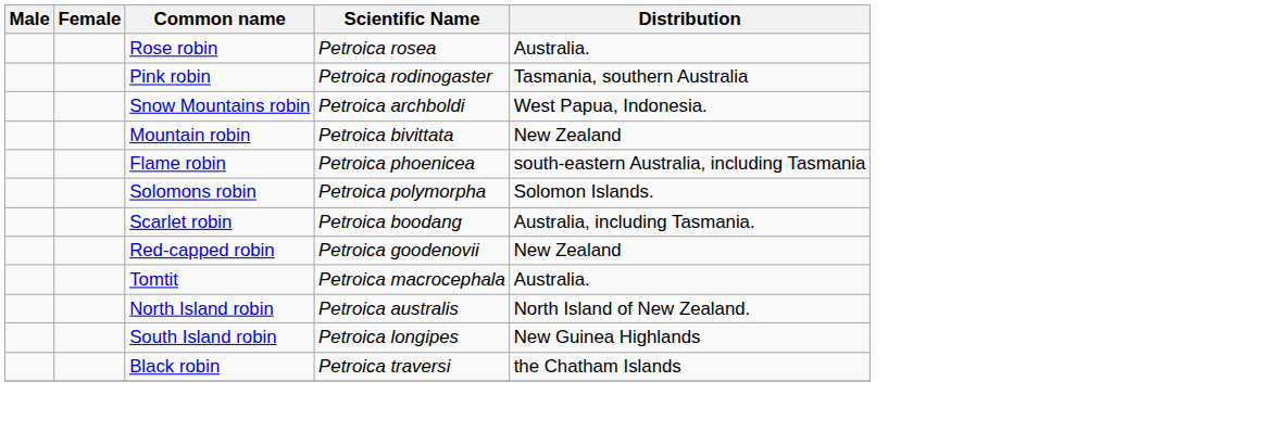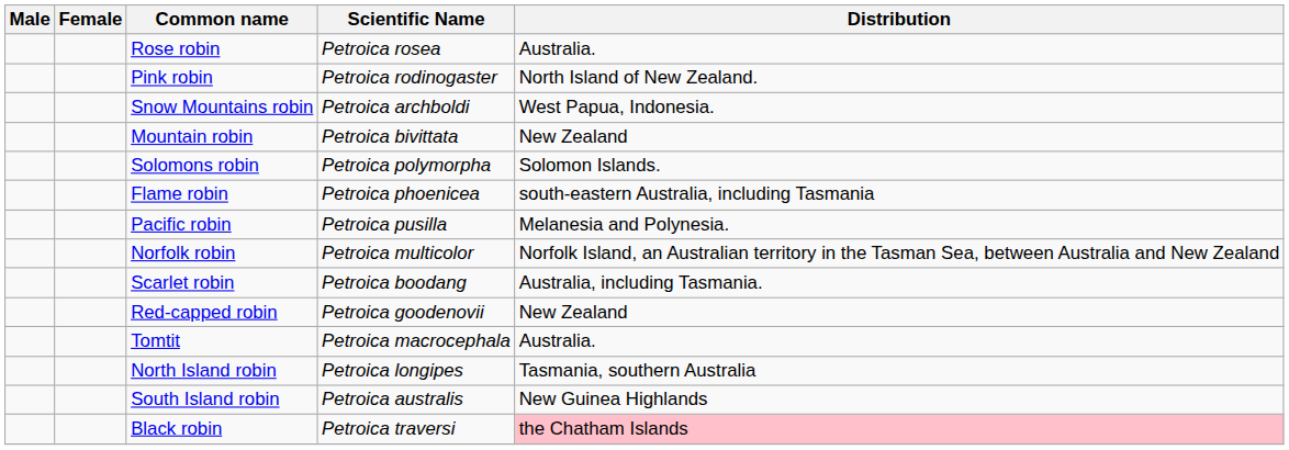 <table class="wikitable">
 <tr>
 <th>Male</th>
 <th>Female</th>
 <th>Common name</th>
 <th>Scientific Name</th>
 <th>Distribution</th>
 </tr>
 <tr>
 <td></td>
 <td></td>
 <td><a href='#'>Rose robin</a></td>
 <td><em>Petroica rosea</em></td>
 <td>Australia.</td>
 </tr>
 <tr>
 <td></td>
 <td></td>
 <td><a href='#'>Pink robin</a></td>
 <td><em>Petroica rodinogaster</em></td>
-<td>Tasmania, southern Australia</td>
+<td>North Island of New Zealand.</td>
 </tr>
 <tr>
 <td></td>
 <td></td>
 <td><a href='#'>Snow Mountains robin</a></td>
 <td><em>Petroica archboldi</em></td>
 <td>West Papua, Indonesia.</td>
 </tr>
 <tr>
 <td></td>
 <td></td>
 <td><a href='#'>Mountain robin</a></td>
 <td><em>Petroica bivittata</em></td>
 <td>New Zealand</td>
 </tr>
 <tr>
 <td></td>
 <td></td>
+<td><a href='#'>Solomons robin</a></td>
+<td><em>Petroica polymorpha</em></td>
+<td>Solomon Islands.</td>
+</tr>
+<tr>
+<td></td>
+<td></td>
 <td><a href='#'>Flame robin</a></td>
 <td><em>Petroica phoenicea</em></td>
 <td>south-eastern Australia, including Tasmania</td>
 </tr>
 <tr>
 <td></td>
 <td></td>
-<td><a href='#'>Solomons robin</a></td>
-<td><em>Petroica polymorpha</em></td>
-<td>Solomon Islands.</td>
+<td><a href='#'>Pacific robin</a></td>
+<td><em>Petroica pusilla</em></td>
+<td>Melanesia and Polynesia.</td>
+</tr>
+<tr>
+<td></td>
+<td></td>
+<td><a href='#'>Norfolk robin</a></td>
+<td><em>Petroica multicolor</em></td>
+<td>Norfolk Island, an Australian territory in the Tasman Sea, between Australia and New Zealand</td>
 </tr>
 <tr>
 <td></td>
 <td></td>
 <td><a href='#'>Scarlet robin</a></td>
 <td><em>Petroica boodang</em></td>
 <td>Australia, including Tasmania.</td>
 </tr>
 <tr>
 <td></td>
 <td></td>
 <td><a href='#'>Red-capped robin</a></td>
 <td><em>Petroica goodenovii</em></td>
 <td>New Zealand</td>
 </tr>
 <tr>
 <td></td>
 <td></td>
 <td><a href='#'>Tomtit</a></td>
 <td><em>Petroica macrocephala</em></td>
 <td>Australia.</td>
 </tr>
 <tr>
 <td></td>
 <td></td>
 <td><a href='#'>North Island robin</a></td>
-<td><em>Petroica australis</em></td>
-<td>North Island of New Zealand.</td>
+<td><em>Petroica longipes</em></td>
+<td>Tasmania, southern Australia</td>
 </tr>
 <tr>
 <td></td>
 <td></td>
 <td><a href='#'>South Island robin</a></td>
-<td><em>Petroica longipes</em></td>
+<td><em>Petroica australis</em></td>
 <td>New Guinea Highlands</td>
 </tr>
 <tr>
 <td></td>
 <td></td>
 <td><a href='#'>Black robin</a></td>
 <td><em>Petroica traversi</em></td>
-<td>the Chatham Islands</td>
+<td style="background: pink;">the Chatham Islands</td>
 </tr>
 <tr>
 </tr>
 </table>
